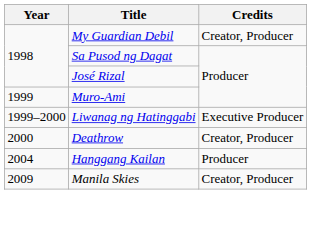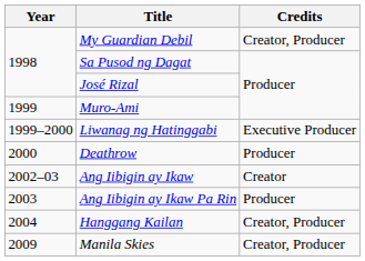 <table class="wikitable sortable">
 <tr>
 <th>Year</th>
 <th>Title</th>
 <th>Credits</th>
 </tr>
 <tr>
 <td rowspan="3">1998</td>
 <td><em><a href='#'>My Guardian Debil</a></em></td>
 <td>Creator, Producer</td>
 </tr>
 <tr>
 <td><em><a href='#'>Sa Pusod ng Dagat</a></em></td>
 <td rowspan="3">Producer</td>
 </tr>
 <tr>
 <td><em><a href='#'>José Rizal</a></em></td>
 </tr>
 <tr>
 <td>1999</td>
 <td><em><a href='#'>Muro-Ami</a></em></td>
 </tr>
 <tr>
 <td>1999–2000</td>
 <td><em><a href='#'>Liwanag ng Hatinggabi</a></em></td>
 <td>Executive Producer</td>
 </tr>
 <tr>
 <td>2000</td>
 <td><em><a href='#'>Deathrow</a></em></td>
-<td>Creator, Producer</td>
+<td>Producer</td>
+</tr>
+<tr>
+<td>2002–03</td>
+<td><em><a href='#'>Ang Iibigin ay Ikaw</a></em></td>
+<td>Creator</td>
+</tr>
+<tr>
+<td>2003</td>
+<td><em><a href='#'>Ang Iibigin ay Ikaw Pa Rin</a></em></td>
+<td>Producer</td>
 </tr>
 <tr>
 <td>2004</td>
 <td><em><a href='#'>Hanggang Kailan</a></em></td>
-<td>Producer</td>
+<td>Creator, Producer</td>
 </tr>
 <tr>
 <td>2009</td>
 <td><em>Manila Skies</em></td>
 <td>Creator, Producer</td>
 </tr>
 </table>
